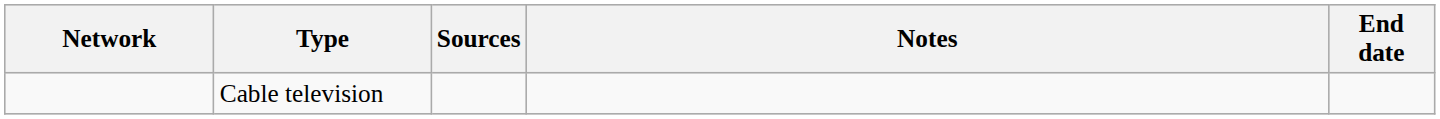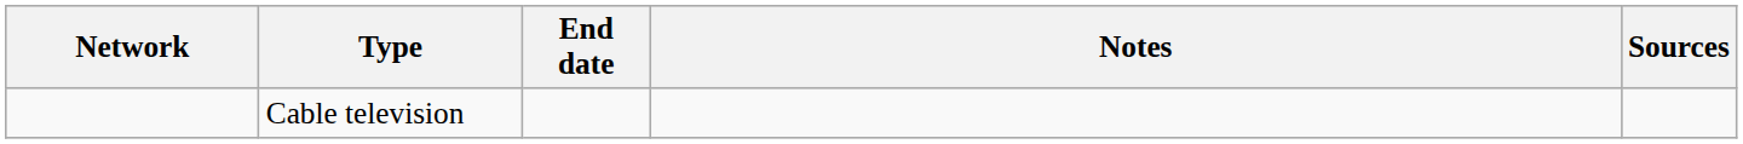 <table class="wikitable">
 <tr>
 <th style="text-align:center; width:125px">Network</th>
 <th style="text-align:center; width:130px">Type</th>
+<th style="text-align:center; width:60px">End date</th>
+<th style="text-align:center; width:500px">Notes</th>
 <th style="text-align:center; width:30px">Sources</th>
-<th style="text-align:center; width:500px">Notes</th>
-<th style="text-align:center; width:60px">End date</th>
 </tr>
 <tr>
 <td><a href='#'></a></td>
 <td>Cable television</td>
 <td></td>
 <td></td>
 <td></td>
 </tr>
 </table>
